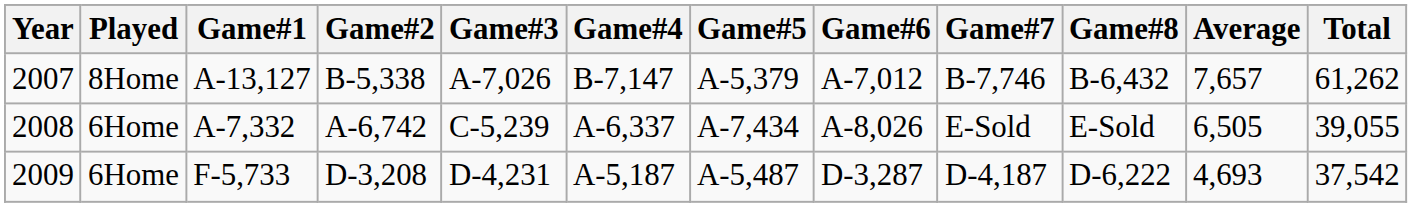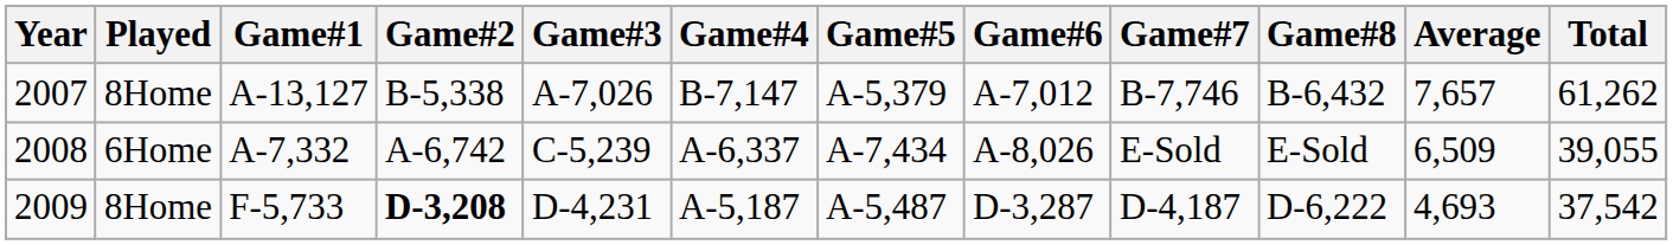 <table class="wikitable" border="1">
 <tr>
 <th>Year</th>
 <th>Played</th>
 <th>Game#1</th>
 <th>Game#2</th>
 <th>Game#3</th>
 <th>Game#4</th>
 <th>Game#5</th>
 <th>Game#6</th>
 <th>Game#7</th>
 <th>Game#8</th>
 <th>Average</th>
 <th>Total</th>
 </tr>
 <tr>
 <td>2007</td>
 <td>8Home</td>
 <td>A-13,127</td>
 <td>B-5,338</td>
 <td>A-7,026</td>
 <td>B-7,147</td>
 <td>A-5,379</td>
 <td>A-7,012</td>
 <td>B-7,746</td>
 <td>B-6,432</td>
 <td>7,657</td>
 <td>61,262</td>
 </tr>
 <tr>
 <td>2008</td>
 <td>6Home</td>
 <td>A-7,332</td>
 <td>A-6,742</td>
 <td>C-5,239</td>
 <td>A-6,337</td>
 <td>A-7,434</td>
 <td>A-8,026</td>
 <td>E-Sold</td>
 <td>E-Sold</td>
-<td>6,505</td>
+<td>6,509</td>
 <td>39,055</td>
 </tr>
 <tr>
 <td>2009</td>
-<td>6Home</td>
+<td>8Home</td>
 <td>F-5,733</td>
-<td>D-3,208</td>
+<td><strong>D-3,208</strong></td>
 <td>D-4,231</td>
 <td>A-5,187</td>
 <td>A-5,487</td>
 <td>D-3,287</td>
 <td>D-4,187</td>
 <td>D-6,222</td>
 <td>4,693</td>
 <td>37,542</td>
 </tr>
 </table>
